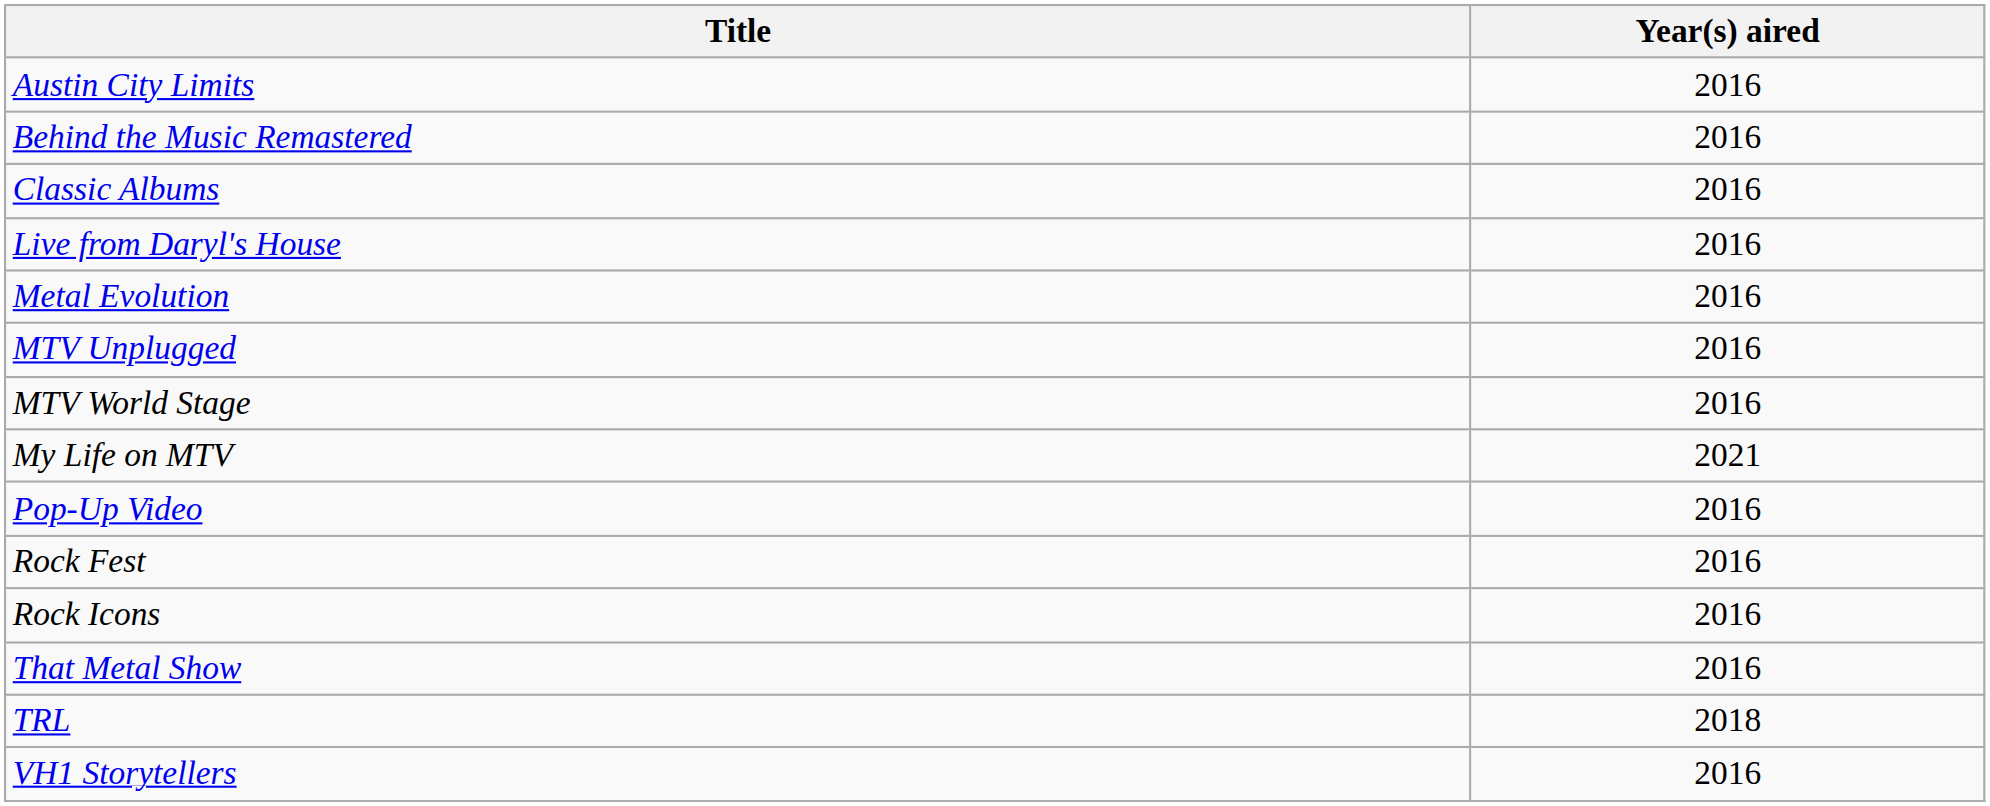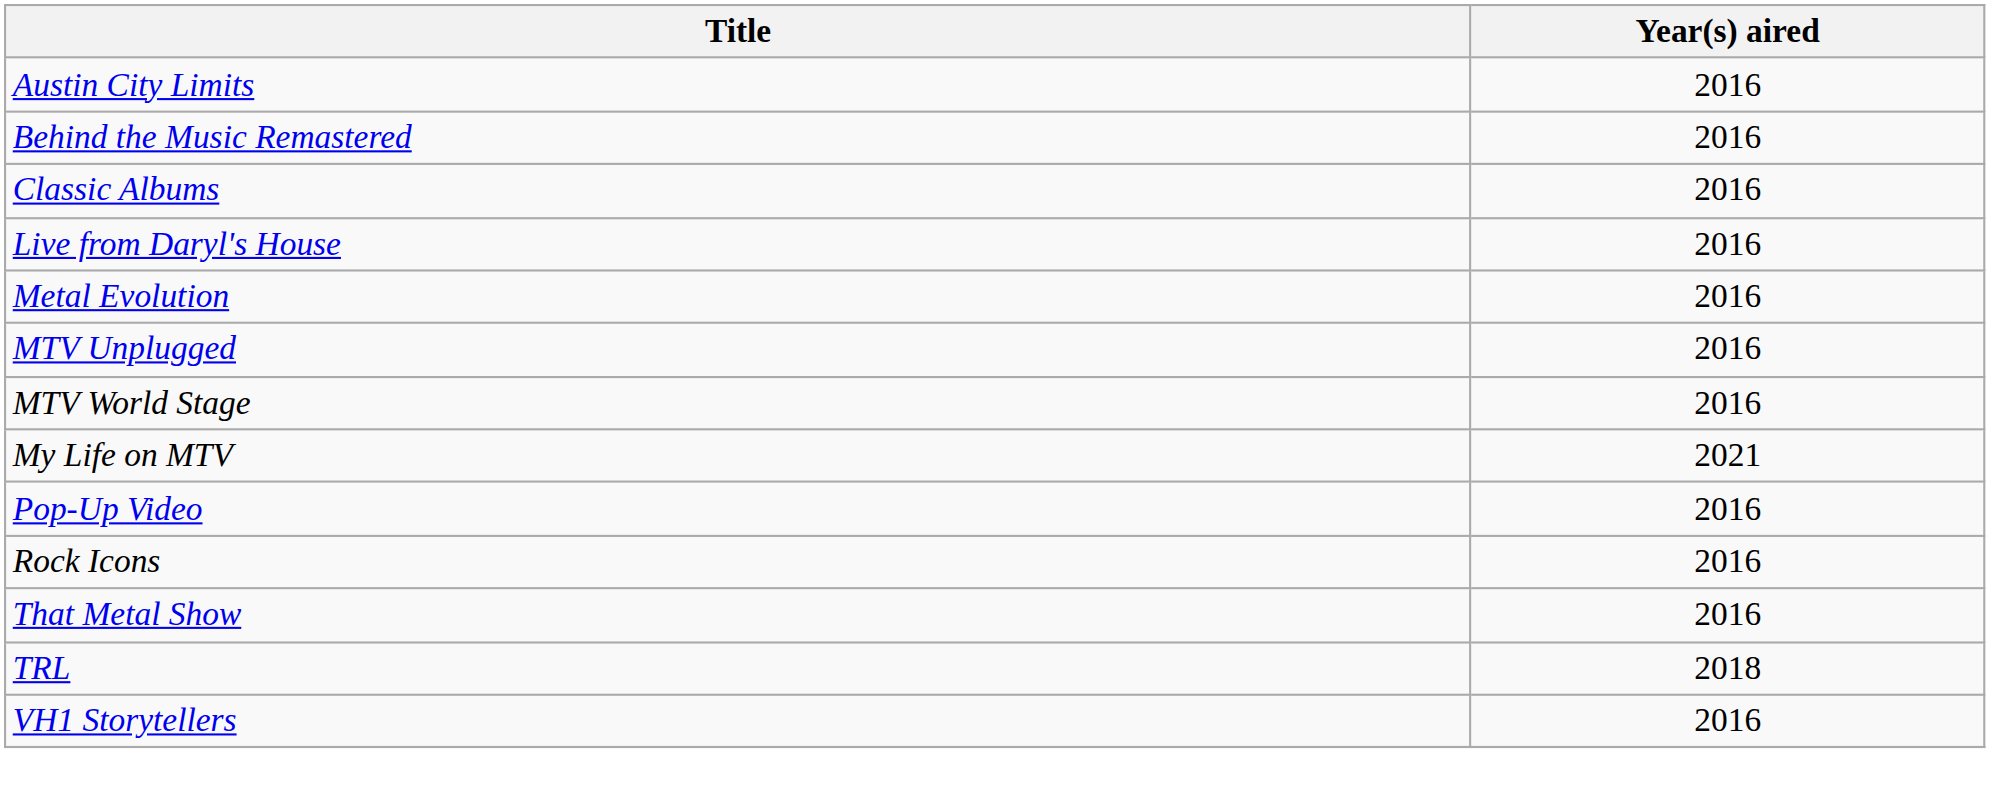 <table class="wikitable plainrowheaders sortable" style="width:75%;text-align:center;">
 <tr>
 <th scope="col" style="width:40%;">Title</th>
 <th scope="col" style="width:14%;">Year(s) aired</th>
 </tr>
 <tr>
 <td scope="row" style="text-align:left;"><em><a href='#'>Austin City Limits</a></em></td>
 <td>2016</td>
 </tr>
 <tr>
 <td scope="row" style="text-align:left;"><em><a href='#'>Behind the Music Remastered</a></em></td>
 <td>2016</td>
 </tr>
 <tr>
 <td scope="row" style="text-align:left;"><em><a href='#'>Classic Albums</a></em></td>
 <td>2016</td>
 </tr>
 <tr>
 <td scope="row" style="text-align:left;"><em><a href='#'>Live from Daryl's House</a></em></td>
 <td>2016</td>
 </tr>
 <tr>
 <td scope="row" style="text-align:left;"><em><a href='#'>Metal Evolution</a></em></td>
 <td>2016</td>
 </tr>
 <tr>
 <td scope="row" style="text-align:left;"><em><a href='#'>MTV Unplugged</a></em></td>
 <td>2016</td>
 </tr>
 <tr>
 <td scope="row" style="text-align:left;"><em>MTV World Stage</em></td>
 <td>2016</td>
 </tr>
 <tr>
 <td scope="row" style="text-align:left;"><em>My Life on MTV</em></td>
 <td>2021</td>
 </tr>
 <tr>
 <td scope="row" style="text-align:left;"><em><a href='#'>Pop-Up Video</a></em></td>
 <td>2016</td>
 </tr>
 <tr>
-<td scope="row" style="text-align:left;"><em>Rock Fest</em></td>
-<td>2016</td>
-</tr>
-<tr>
 <td scope="row" style="text-align:left;"><em>Rock Icons</em></td>
 <td>2016</td>
 </tr>
 <tr>
 <td scope="row" style="text-align:left;"><em><a href='#'>That Metal Show</a></em></td>
 <td>2016</td>
 </tr>
 <tr>
 <td scope="row" style="text-align:left;"><em><a href='#'>TRL</a></em></td>
 <td>2018</td>
 </tr>
 <tr>
 <td scope="row" style="text-align:left;"><em><a href='#'>VH1 Storytellers</a></em></td>
 <td>2016</td>
 </tr>
 <tr>
 </tr>
 </table>
